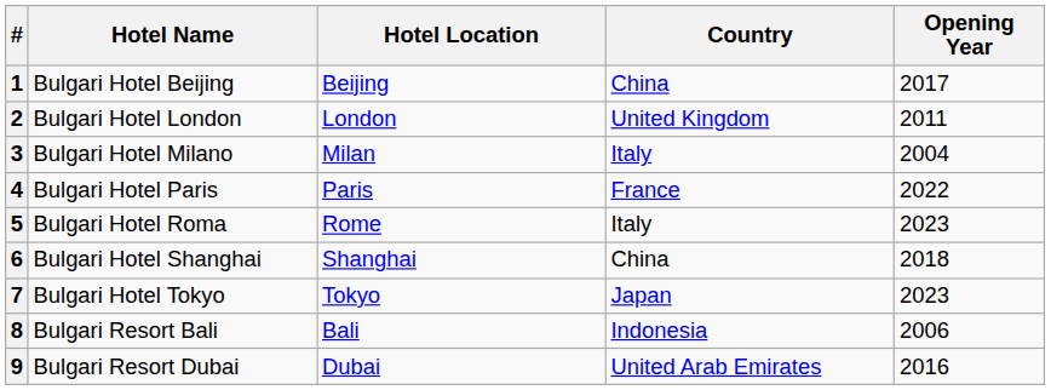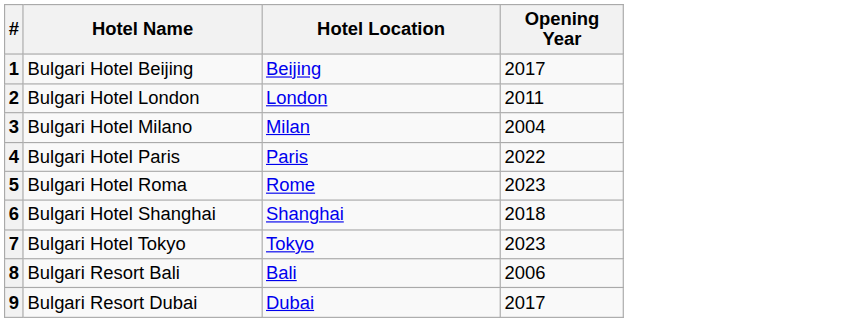 <table class="wikitable sortable">
 <tr>
 <th style="width:5px;">#</th>
 <th style="width:200px;">Hotel Name</th>
 <th style="width:200px;">Hotel Location</th>
-<th style="width:200px;">Country</th>
 <th style="width:100px;">Opening Year</th>
 </tr>
 <tr>
 <th>1</th>
 <td>Bulgari Hotel Beijing</td>
 <td><a href='#'>Beijing</a></td>
-<td><a href='#'>China</a></td>
 <td>2017</td>
 </tr>
 <tr>
 <th>2</th>
 <td>Bulgari Hotel London</td>
 <td><a href='#'>London</a></td>
-<td><a href='#'>United Kingdom</a></td>
 <td>2011</td>
 </tr>
 <tr>
 <th>3</th>
 <td>Bulgari Hotel Milano</td>
 <td><a href='#'>Milan</a></td>
-<td><a href='#'>Italy</a></td>
 <td>2004</td>
 </tr>
 <tr>
 <th>4</th>
 <td>Bulgari Hotel Paris</td>
 <td><a href='#'>Paris</a></td>
-<td><a href='#'>France</a></td>
 <td>2022</td>
 </tr>
 <tr>
 <th>5</th>
 <td>Bulgari Hotel Roma</td>
 <td><a href='#'>Rome</a></td>
-<td>Italy</td>
 <td>2023</td>
 </tr>
 <tr>
 <th>6</th>
 <td>Bulgari Hotel Shanghai</td>
 <td><a href='#'>Shanghai</a></td>
-<td>China</td>
 <td>2018</td>
 </tr>
 <tr>
 <th>7</th>
 <td>Bulgari Hotel Tokyo</td>
 <td><a href='#'>Tokyo</a></td>
-<td><a href='#'>Japan</a></td>
 <td>2023</td>
 </tr>
 <tr>
 <th>8</th>
 <td>Bulgari Resort Bali</td>
 <td><a href='#'>Bali</a></td>
-<td><a href='#'>Indonesia</a></td>
 <td>2006</td>
 </tr>
 <tr>
 <th>9</th>
 <td>Bulgari Resort Dubai</td>
 <td><a href='#'>Dubai</a></td>
-<td><a href='#'>United Arab Emirates</a></td>
-<td>2016</td>
+<td>2017</td>
 </tr>
 </table>
